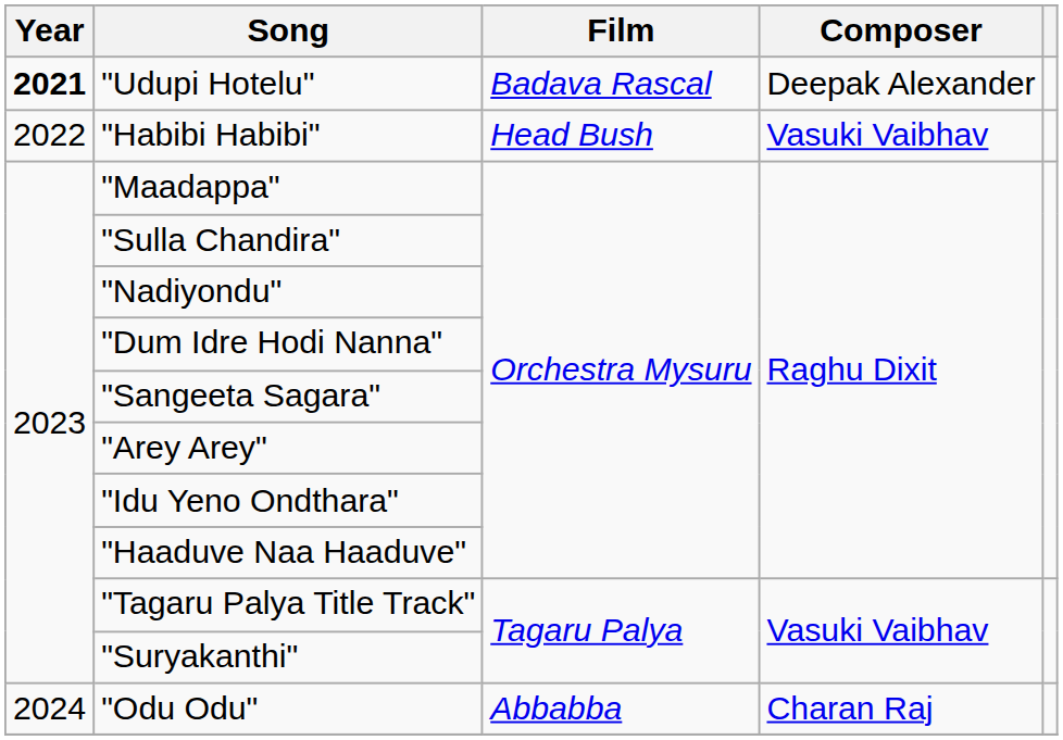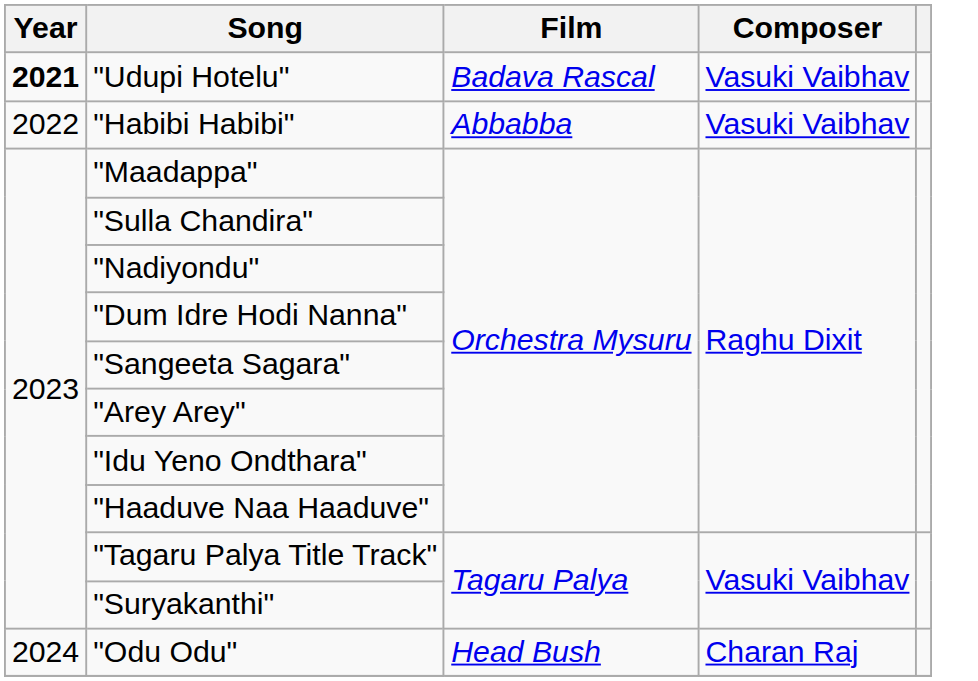 <table class="wikitable sortable">
 <tr>
 <th>Year</th>
 <th>Song</th>
 <th>Film</th>
 <th>Composer</th>
 <th class="unsortable"></th>
 </tr>
 <tr>
 <td><strong>2021</strong></td>
 <td>"Udupi Hotelu"</td>
 <td><em><a href='#'>Badava Rascal</a></em></td>
-<td>Deepak Alexander</td>
+<td><a href='#'>Vasuki Vaibhav</a></td>
 <td></td>
 </tr>
 <tr>
 <td>2022</td>
 <td>"Habibi Habibi"</td>
-<td><em><a href='#'>Head Bush</a></em></td>
+<td><em><a href='#'>Abbabba</a></em></td>
 <td><a href='#'>Vasuki Vaibhav</a></td>
 <td></td>
 </tr>
 <tr>
 <td rowspan="10">2023</td>
 <td>"Maadappa"</td>
 <td rowspan="8"><em><a href='#'>Orchestra Mysuru</a></em></td>
 <td rowspan="8"><a href='#'>Raghu Dixit</a></td>
 <td rowspan="8"></td>
 </tr>
 <tr>
 <td>"Sulla Chandira"</td>
 </tr>
 <tr>
 <td>"Nadiyondu"</td>
 </tr>
 <tr>
 <td>"Dum Idre Hodi Nanna"</td>
 </tr>
 <tr>
 <td>"Sangeeta Sagara"</td>
 </tr>
 <tr>
 <td>"Arey Arey"</td>
 </tr>
 <tr>
 <td>"Idu Yeno Ondthara"</td>
 </tr>
 <tr>
 <td>"Haaduve Naa Haaduve"</td>
 </tr>
 <tr>
 <td>"Tagaru Palya Title Track"</td>
 <td rowspan="2"><em><a href='#'>Tagaru Palya</a></em></td>
 <td rowspan="2"><a href='#'>Vasuki Vaibhav</a></td>
 <td rowspan="2"></td>
 </tr>
 <tr>
 <td>"Suryakanthi"</td>
 </tr>
 <tr>
 <td>2024</td>
 <td>"Odu Odu"</td>
-<td><em><a href='#'>Abbabba</a></em></td>
+<td><em><a href='#'>Head Bush</a></em></td>
 <td><a href='#'>Charan Raj</a></td>
 <td></td>
 </tr>
 <tr>
 </tr>
 </table>
